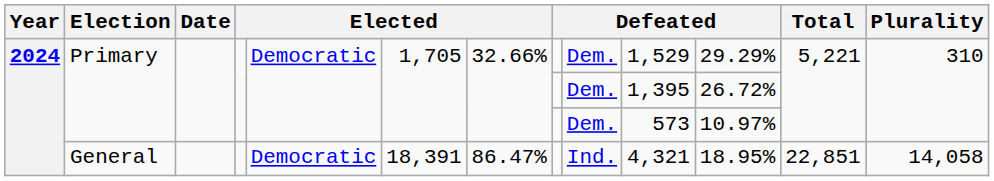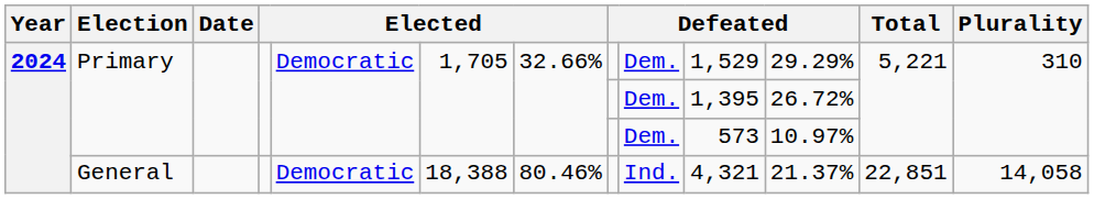 <table class="wikitable">
 <tr>
 <th>Year</th>
 <th>Election</th>
 <th>Date</th>
 <th colspan="4">Elected</th>
 <th colspan="4">Defeated</th>
 <th>Total</th>
 <th>Plurality</th>
 </tr>
 <tr>
 <th rowspan="4" valign="top"><a href='#'>2024</a></th>
 <td rowspan="3" valign="top">Primary</td>
 <td rowspan="3" valign="top"></td>
 <td rowspan="3" valign="top"></td>
 <td rowspan="3" valign="top" ><a href='#'>Democratic</a></td>
 <td rowspan="3" align="right" valign="top">1,705</td>
 <td rowspan="3" align="right" valign="top">32.66%</td>
 <td valign="top"></td>
 <td valign="top" ><a href='#'>Dem.</a></td>
 <td align="right" valign="top">1,529</td>
 <td align="right" valign="top">29.29%</td>
 <td rowspan="3" align="right" valign="top">5,221</td>
 <td rowspan="3" align="right" valign="top">310</td>
 </tr>
 <tr>
 <td valign="top"></td>
 <td valign="top" ><a href='#'>Dem.</a></td>
 <td align="right" valign="top">1,395</td>
 <td align="right" valign="top">26.72%</td>
 </tr>
 <tr>
 <td valign="top"></td>
 <td valign="top" ><a href='#'>Dem.</a></td>
 <td align="right" valign="top">573</td>
 <td align="right" valign="top">10.97%</td>
 </tr>
 <tr>
 <td valign="top">General</td>
 <td valign="top"></td>
 <td valign="top"></td>
 <td valign="top" ><a href='#'>Democratic</a></td>
-<td align="right" valign="top">18,391</td>
-<td align="right" valign="top">86.47%</td>
+<td align="right" valign="top">18,388</td>
+<td align="right" valign="top">80.46%</td>
 <td valign="top"></td>
 <td valign="top" ><a href='#'>Ind.</a></td>
 <td align="right" valign="top">4,321</td>
-<td align="right" valign="top">18.95%</td>
+<td align="right" valign="top">21.37%</td>
 <td align="right" valign="top">22,851</td>
 <td align="right" valign="top">14,058</td>
 </tr>
 </table>
